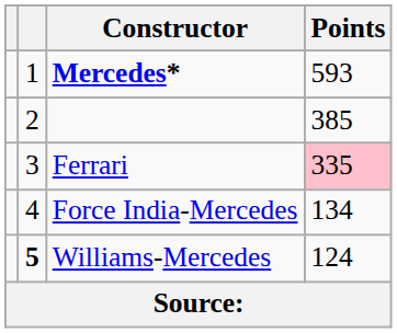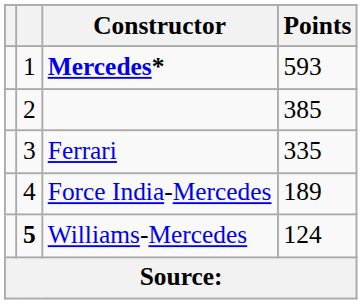 <table class="wikitable" style="font-size:85%">
 <tr>
 <th></th>
 <th></th>
 <th>Constructor</th>
 <th>Points</th>
 </tr>
 <tr>
 <td align="left"></td>
 <td align="center">1</td>
 <td> <strong><a href='#'>Mercedes</a>*</strong></td>
 <td>593</td>
 </tr>
 <tr>
 <td align="left"></td>
 <td align="center">2</td>
 <td></td>
 <td>385</td>
 </tr>
 <tr>
 <td align="left"></td>
 <td align="center">3</td>
 <td> <a href='#'>Ferrari</a></td>
-<td style="background: pink;">335</td>
+<td>335</td>
 </tr>
 <tr>
 <td align="left"></td>
 <td align="center">4</td>
 <td> <a href='#'>Force India</a>-<a href='#'>Mercedes</a></td>
-<td>134</td>
+<td>189</td>
 </tr>
 <tr>
 <td align="left"></td>
 <td align="center"><strong>5</strong></td>
 <td> <a href='#'>Williams</a>-<a href='#'>Mercedes</a></td>
 <td>124</td>
 </tr>
 <tr>
 <th colspan=4>Source:</th>
 </tr>
 </table>
